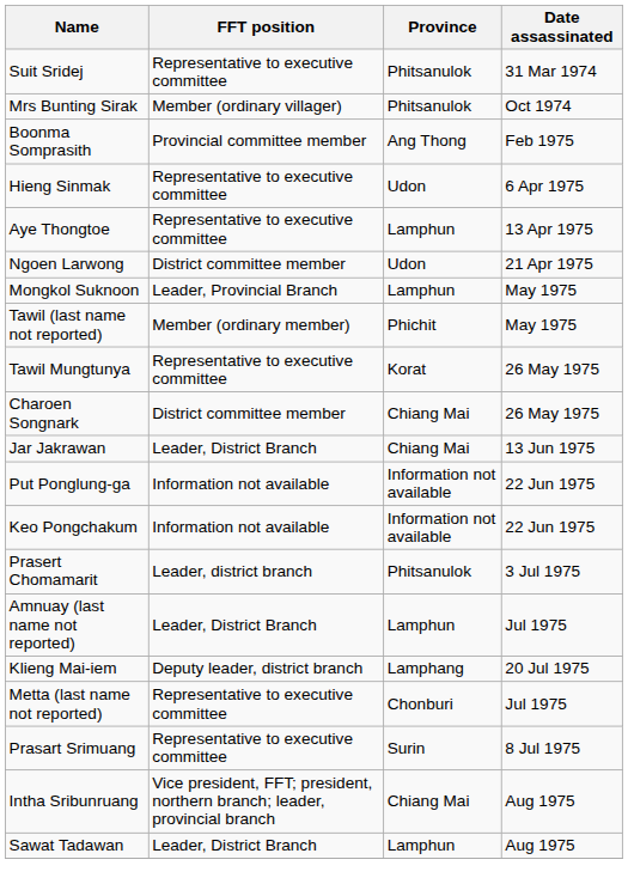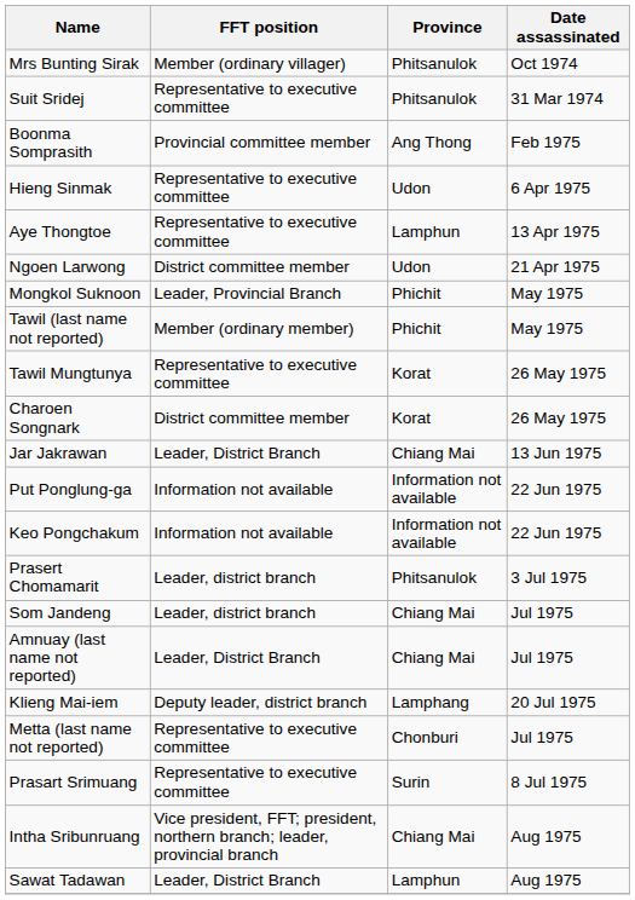 <table class="wikitable">
 <tr>
 <th>Name</th>
 <th>FFT position</th>
 <th>Province</th>
 <th>Date assassinated</th>
 </tr>
 <tr>
+<td>Mrs Bunting Sirak</td>
+<td>Member (ordinary villager)</td>
+<td>Phitsanulok</td>
+<td>Oct 1974</td>
+</tr>
+<tr>
 <td>Suit Sridej</td>
 <td>Representative to executive committee</td>
 <td>Phitsanulok</td>
 <td>31 Mar 1974</td>
-</tr>
-<tr>
-<td>Mrs Bunting Sirak</td>
-<td>Member (ordinary villager)</td>
-<td>Phitsanulok</td>
-<td>Oct 1974</td>
 </tr>
 <tr>
 <td>Boonma Somprasith</td>
 <td>Provincial committee member</td>
 <td>Ang Thong</td>
 <td>Feb 1975</td>
 </tr>
 <tr>
 <td>Hieng Sinmak</td>
 <td>Representative to executive committee</td>
 <td>Udon</td>
 <td>6 Apr 1975</td>
 </tr>
 <tr>
 <td>Aye Thongtoe</td>
 <td>Representative to executive committee</td>
 <td>Lamphun</td>
 <td>13 Apr 1975</td>
 </tr>
 <tr>
 <td>Ngoen Larwong</td>
 <td>District committee member</td>
 <td>Udon</td>
 <td>21 Apr 1975</td>
 </tr>
 <tr>
 <td>Mongkol Suknoon</td>
 <td>Leader, Provincial Branch</td>
-<td>Lamphun</td>
+<td>Phichit</td>
 <td>May 1975</td>
 </tr>
 <tr>
 <td>Tawil (last name not reported)</td>
 <td>Member (ordinary member)</td>
 <td>Phichit</td>
 <td>May 1975</td>
 </tr>
 <tr>
 <td>Tawil Mungtunya</td>
 <td>Representative to executive committee</td>
 <td>Korat</td>
 <td>26 May 1975</td>
 </tr>
 <tr>
 <td>Charoen Songnark</td>
 <td>District committee member</td>
-<td>Chiang Mai</td>
+<td>Korat</td>
 <td>26 May 1975</td>
 </tr>
 <tr>
 <td>Jar Jakrawan</td>
 <td>Leader, District Branch</td>
 <td>Chiang Mai</td>
 <td>13 Jun 1975</td>
 </tr>
 <tr>
 <td>Put Ponglung-ga</td>
 <td>Information not available</td>
 <td>Information not available</td>
 <td>22 Jun 1975</td>
 </tr>
 <tr>
 <td>Keo Pongchakum</td>
 <td>Information not available</td>
 <td>Information not available</td>
 <td>22 Jun 1975</td>
 </tr>
 <tr>
 <td>Prasert Chomamarit</td>
 <td>Leader, district branch</td>
 <td>Phitsanulok</td>
 <td>3 Jul 1975</td>
 </tr>
 <tr>
+<td>Som Jandeng</td>
+<td>Leader, district branch</td>
+<td>Chiang Mai</td>
+<td>Jul 1975</td>
+</tr>
+<tr>
 <td>Amnuay (last name not reported)</td>
 <td>Leader, District Branch</td>
-<td>Lamphun</td>
+<td>Chiang Mai</td>
 <td>Jul 1975</td>
 </tr>
 <tr>
 <td>Klieng Mai-iem</td>
 <td>Deputy leader, district branch</td>
 <td>Lamphang</td>
 <td>20 Jul 1975</td>
 </tr>
 <tr>
 <td>Metta (last name not reported)</td>
 <td>Representative to executive committee</td>
 <td>Chonburi</td>
 <td>Jul 1975</td>
 </tr>
 <tr>
 <td>Prasart Srimuang</td>
 <td>Representative to executive committee</td>
 <td>Surin</td>
 <td>8 Jul 1975</td>
 </tr>
 <tr>
 <td>Intha Sribunruang</td>
 <td>Vice president, FFT; president, northern branch; leader, provincial branch</td>
 <td>Chiang Mai</td>
 <td>Aug 1975</td>
 </tr>
 <tr>
 <td>Sawat Tadawan</td>
 <td>Leader, District Branch</td>
 <td>Lamphun</td>
 <td>Aug 1975</td>
 </tr>
 <tr>
 </tr>
 </table>
